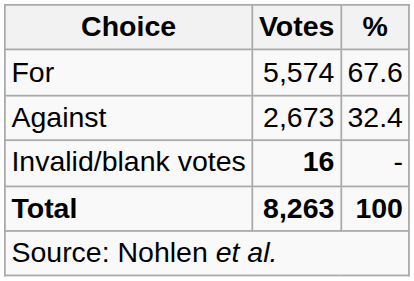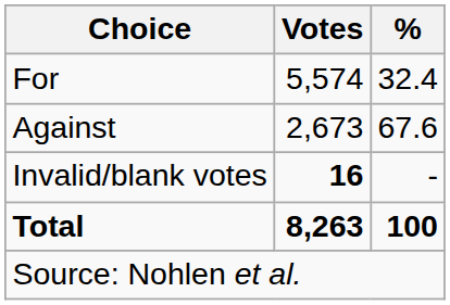 <table class=wikitable style=text-align:right>
 <tr>
 <th>Choice</th>
 <th>Votes</th>
 <th>%</th>
 </tr>
 <tr>
 <td align=left>For</td>
 <td>5,574</td>
-<td>67.6</td>
+<td>32.4</td>
 </tr>
 <tr>
 <td align=left>Against</td>
 <td>2,673</td>
-<td>32.4</td>
+<td>67.6</td>
 </tr>
 <tr>
 <td align=left>Invalid/blank votes</td>
 <td><strong>16</strong></td>
 <td>-</td>
 </tr>
 <tr>
 <td align=left><strong>Total</strong></td>
 <td><strong>8,263</strong></td>
 <td><strong>100</strong></td>
 </tr>
 <tr>
 <td colspan=3 align=left>Source: Nohlen <em>et al.</em></td>
 </tr>
 </table>
